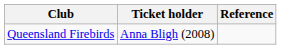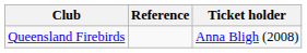 <table class="wikitable">
 <tr>
 <th>Club</th>
+<th>Reference</th>
 <th>Ticket holder</th>
-<th>Reference</th>
 </tr>
 <tr>
 <td><a href='#'>Queensland Firebirds</a></td>
+<td></td>
 <td><a href='#'>Anna Bligh</a> (2008)</td>
-<td></td>
 </tr>
 </table>
